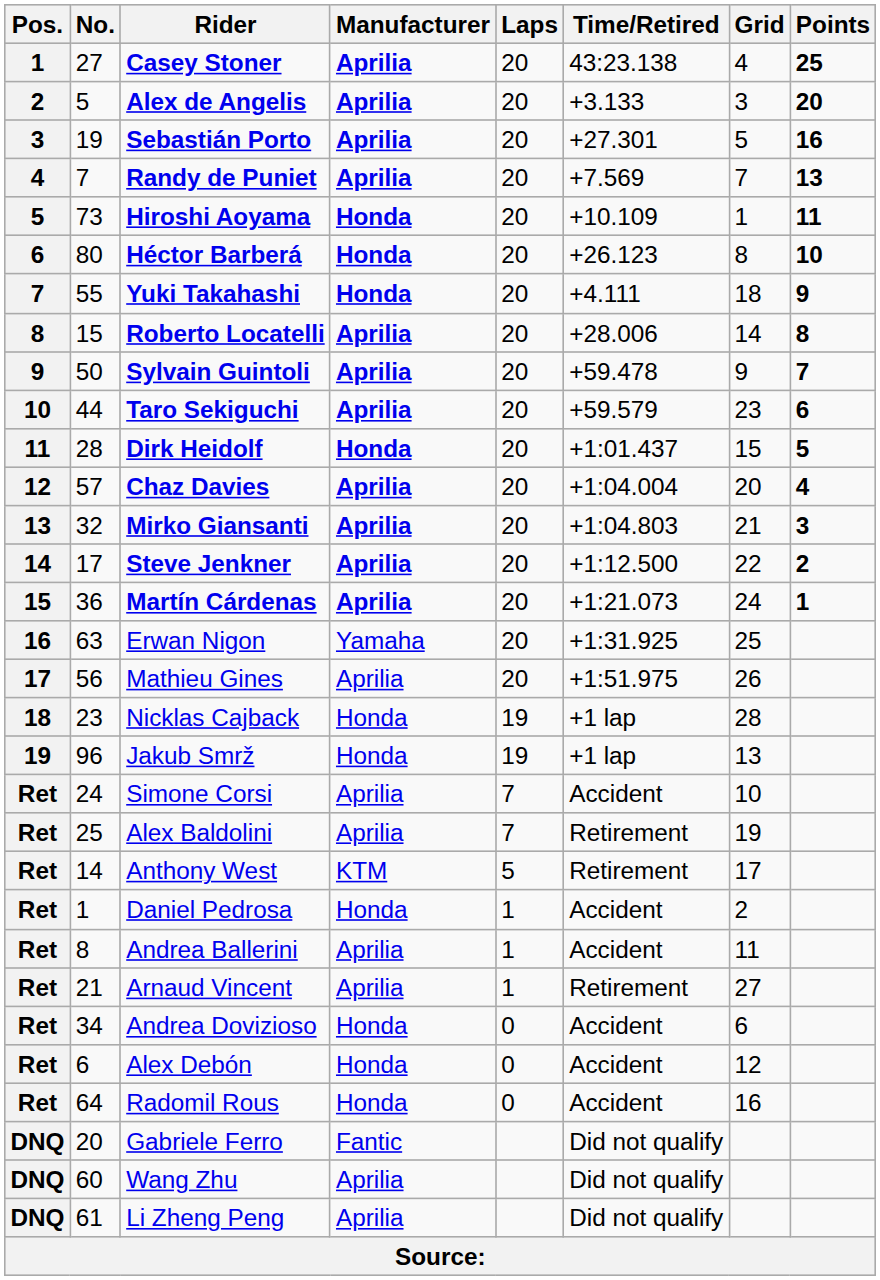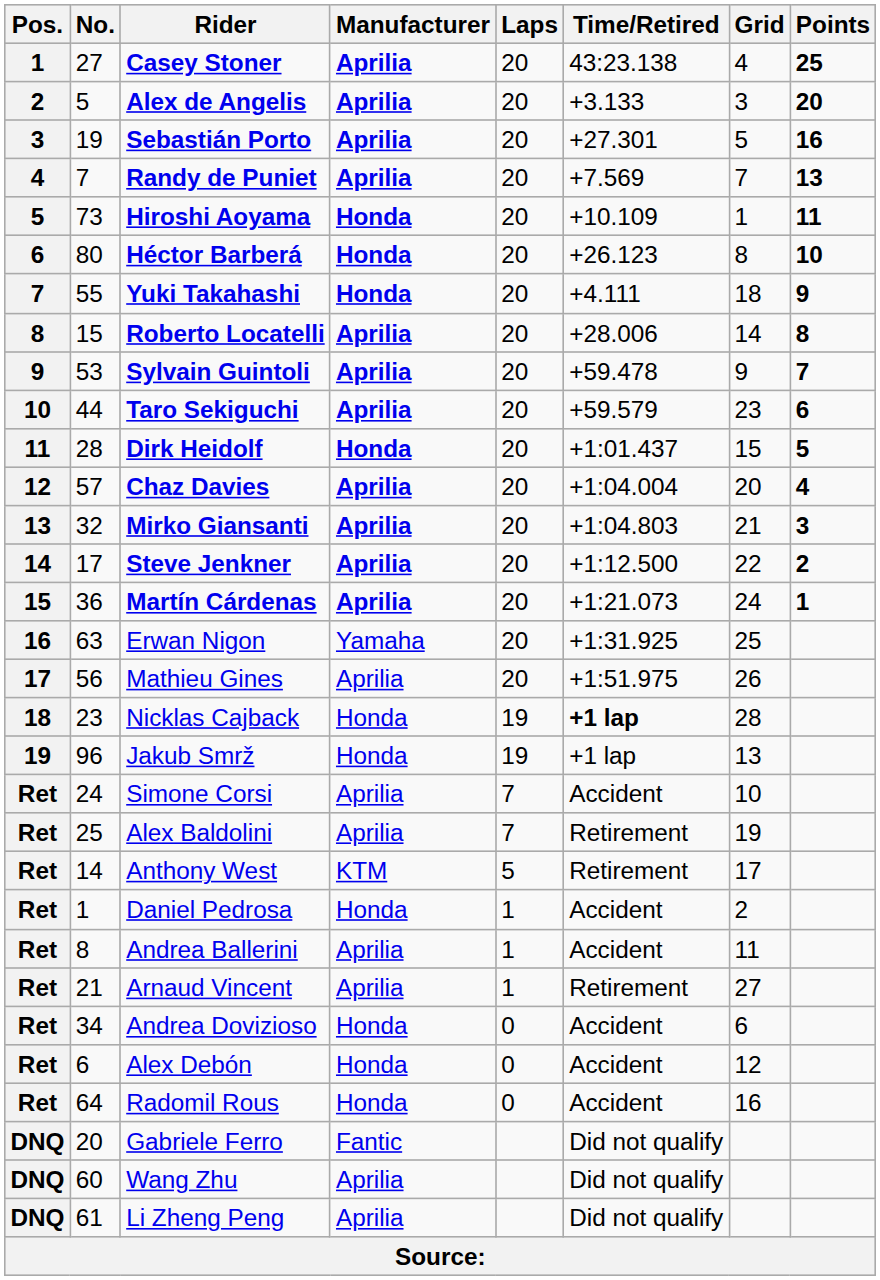 <table class="wikitable" style="font-size: 95%;">
 <tr>
 <th>Pos.</th>
 <th>No.</th>
 <th>Rider</th>
 <th>Manufacturer</th>
 <th>Laps</th>
 <th>Time/Retired</th>
 <th>Grid</th>
 <th>Points</th>
 </tr>
 <tr>
 <th>1</th>
 <td>27</td>
 <td> <strong><a href='#'>Casey Stoner</a></strong></td>
 <td><strong><a href='#'>Aprilia</a></strong></td>
 <td>20</td>
 <td>43:23.138</td>
 <td>4</td>
 <td><strong>25</strong></td>
 </tr>
 <tr>
 <th>2</th>
 <td>5</td>
 <td> <strong><a href='#'>Alex de Angelis</a></strong></td>
 <td><strong><a href='#'>Aprilia</a></strong></td>
 <td>20</td>
 <td>+3.133</td>
 <td>3</td>
 <td><strong>20</strong></td>
 </tr>
 <tr>
 <th>3</th>
 <td>19</td>
 <td> <strong><a href='#'>Sebastián Porto</a></strong></td>
 <td><strong><a href='#'>Aprilia</a></strong></td>
 <td>20</td>
 <td>+27.301</td>
 <td>5</td>
 <td><strong>16</strong></td>
 </tr>
 <tr>
 <th>4</th>
 <td>7</td>
 <td> <strong><a href='#'>Randy de Puniet</a></strong></td>
 <td><strong><a href='#'>Aprilia</a></strong></td>
 <td>20</td>
 <td>+7.569</td>
 <td>7</td>
 <td><strong>13</strong></td>
 </tr>
 <tr>
 <th>5</th>
 <td>73</td>
 <td> <strong><a href='#'>Hiroshi Aoyama</a></strong></td>
 <td><strong><a href='#'>Honda</a></strong></td>
 <td>20</td>
 <td>+10.109</td>
 <td>1</td>
 <td><strong>11</strong></td>
 </tr>
 <tr>
 <th>6</th>
 <td>80</td>
 <td> <strong><a href='#'>Héctor Barberá</a></strong></td>
 <td><strong><a href='#'>Honda</a></strong></td>
 <td>20</td>
 <td>+26.123</td>
 <td>8</td>
 <td><strong>10</strong></td>
 </tr>
 <tr>
 <th>7</th>
 <td>55</td>
 <td> <strong><a href='#'>Yuki Takahashi</a></strong></td>
 <td><strong><a href='#'>Honda</a></strong></td>
 <td>20</td>
 <td>+4.111</td>
 <td>18</td>
 <td><strong>9</strong></td>
 </tr>
 <tr>
 <th>8</th>
 <td>15</td>
 <td> <strong><a href='#'>Roberto Locatelli</a></strong></td>
 <td><strong><a href='#'>Aprilia</a></strong></td>
 <td>20</td>
 <td>+28.006</td>
 <td>14</td>
 <td><strong>8</strong></td>
 </tr>
 <tr>
 <th>9</th>
-<td>50</td>
+<td>53</td>
 <td> <strong><a href='#'>Sylvain Guintoli</a></strong></td>
 <td><strong><a href='#'>Aprilia</a></strong></td>
 <td>20</td>
 <td>+59.478</td>
 <td>9</td>
 <td><strong>7</strong></td>
 </tr>
 <tr>
 <th>10</th>
 <td>44</td>
 <td> <strong><a href='#'>Taro Sekiguchi</a></strong></td>
 <td><strong><a href='#'>Aprilia</a></strong></td>
 <td>20</td>
 <td>+59.579</td>
 <td>23</td>
 <td><strong>6</strong></td>
 </tr>
 <tr>
 <th>11</th>
 <td>28</td>
 <td> <strong><a href='#'>Dirk Heidolf</a></strong></td>
 <td><strong><a href='#'>Honda</a></strong></td>
 <td>20</td>
 <td>+1:01.437</td>
 <td>15</td>
 <td><strong>5</strong></td>
 </tr>
 <tr>
 <th>12</th>
 <td>57</td>
 <td> <strong><a href='#'>Chaz Davies</a></strong></td>
 <td><strong><a href='#'>Aprilia</a></strong></td>
 <td>20</td>
 <td>+1:04.004</td>
 <td>20</td>
 <td><strong>4</strong></td>
 </tr>
 <tr>
 <th>13</th>
 <td>32</td>
 <td> <strong><a href='#'>Mirko Giansanti</a></strong></td>
 <td><strong><a href='#'>Aprilia</a></strong></td>
 <td>20</td>
 <td>+1:04.803</td>
 <td>21</td>
 <td><strong>3</strong></td>
 </tr>
 <tr>
 <th>14</th>
 <td>17</td>
 <td> <strong><a href='#'>Steve Jenkner</a></strong></td>
 <td><strong><a href='#'>Aprilia</a></strong></td>
 <td>20</td>
 <td>+1:12.500</td>
 <td>22</td>
 <td><strong>2</strong></td>
 </tr>
 <tr>
 <th>15</th>
 <td>36</td>
 <td> <strong><a href='#'>Martín Cárdenas</a></strong></td>
 <td><strong><a href='#'>Aprilia</a></strong></td>
 <td>20</td>
 <td>+1:21.073</td>
 <td>24</td>
 <td><strong>1</strong></td>
 </tr>
 <tr>
 <th>16</th>
 <td>63</td>
 <td> <a href='#'>Erwan Nigon</a></td>
 <td><a href='#'>Yamaha</a></td>
 <td>20</td>
 <td>+1:31.925</td>
 <td>25</td>
 <td></td>
 </tr>
 <tr>
 <th>17</th>
 <td>56</td>
 <td> <a href='#'>Mathieu Gines</a></td>
 <td><a href='#'>Aprilia</a></td>
 <td>20</td>
 <td>+1:51.975</td>
 <td>26</td>
 <td></td>
 </tr>
 <tr>
 <th>18</th>
 <td>23</td>
 <td> <a href='#'>Nicklas Cajback</a></td>
 <td><a href='#'>Honda</a></td>
 <td>19</td>
-<td>+1 lap</td>
+<td><strong>+1 lap</strong></td>
 <td>28</td>
 <td></td>
 </tr>
 <tr>
 <th>19</th>
 <td>96</td>
 <td> <a href='#'>Jakub Smrž</a></td>
 <td><a href='#'>Honda</a></td>
 <td>19</td>
 <td>+1 lap</td>
 <td>13</td>
 <td></td>
 </tr>
 <tr>
 <th>Ret</th>
 <td>24</td>
 <td> <a href='#'>Simone Corsi</a></td>
 <td><a href='#'>Aprilia</a></td>
 <td>7</td>
 <td>Accident</td>
 <td>10</td>
 <td></td>
 </tr>
 <tr>
 <th>Ret</th>
 <td>25</td>
 <td> <a href='#'>Alex Baldolini</a></td>
 <td><a href='#'>Aprilia</a></td>
 <td>7</td>
 <td>Retirement</td>
 <td>19</td>
 <td></td>
 </tr>
 <tr>
 <th>Ret</th>
 <td>14</td>
 <td> <a href='#'>Anthony West</a></td>
 <td><a href='#'>KTM</a></td>
 <td>5</td>
 <td>Retirement</td>
 <td>17</td>
 <td></td>
 </tr>
 <tr>
 <th>Ret</th>
 <td>1</td>
 <td> <a href='#'>Daniel Pedrosa</a></td>
 <td><a href='#'>Honda</a></td>
 <td>1</td>
 <td>Accident</td>
 <td>2</td>
 <td></td>
 </tr>
 <tr>
 <th>Ret</th>
 <td>8</td>
 <td> <a href='#'>Andrea Ballerini</a></td>
 <td><a href='#'>Aprilia</a></td>
 <td>1</td>
 <td>Accident</td>
 <td>11</td>
 <td></td>
 </tr>
 <tr>
 <th>Ret</th>
 <td>21</td>
 <td> <a href='#'>Arnaud Vincent</a></td>
 <td><a href='#'>Aprilia</a></td>
 <td>1</td>
 <td>Retirement</td>
 <td>27</td>
 <td></td>
 </tr>
 <tr>
 <th>Ret</th>
 <td>34</td>
 <td> <a href='#'>Andrea Dovizioso</a></td>
 <td><a href='#'>Honda</a></td>
 <td>0</td>
 <td>Accident</td>
 <td>6</td>
 <td></td>
 </tr>
 <tr>
 <th>Ret</th>
 <td>6</td>
 <td> <a href='#'>Alex Debón</a></td>
 <td><a href='#'>Honda</a></td>
 <td>0</td>
 <td>Accident</td>
 <td>12</td>
 <td></td>
 </tr>
 <tr>
 <th>Ret</th>
 <td>64</td>
 <td> <a href='#'>Radomil Rous</a></td>
 <td><a href='#'>Honda</a></td>
 <td>0</td>
 <td>Accident</td>
 <td>16</td>
 <td></td>
 </tr>
 <tr>
 <th>DNQ</th>
 <td>20</td>
 <td> <a href='#'>Gabriele Ferro</a></td>
 <td><a href='#'>Fantic</a></td>
 <td></td>
 <td>Did not qualify</td>
 <td></td>
 <td></td>
 </tr>
 <tr>
 <th>DNQ</th>
 <td>60</td>
 <td> <a href='#'>Wang Zhu</a></td>
 <td><a href='#'>Aprilia</a></td>
 <td></td>
 <td>Did not qualify</td>
 <td></td>
 <td></td>
 </tr>
 <tr>
 <th>DNQ</th>
 <td>61</td>
 <td> <a href='#'>Li Zheng Peng</a></td>
 <td><a href='#'>Aprilia</a></td>
 <td></td>
 <td>Did not qualify</td>
 <td></td>
 <td></td>
 </tr>
 <tr>
 <th colspan=8>Source: </th>
 </tr>
 </table>
